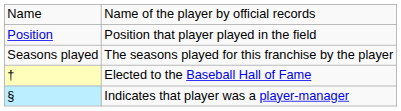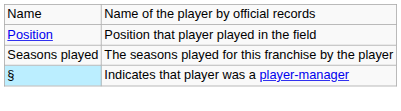 <table class="wikitable">
 <tr>
 <td>Name</td>
 <td>Name of the player by official records</td>
 </tr>
 <tr>
 <td><a href='#'>Position</a></td>
 <td>Position that player played in the field</td>
 </tr>
 <tr>
 <td>Seasons played</td>
 <td>The seasons played for this franchise by the player</td>
 </tr>
 <tr>
-<td style="background-color: #ffffbb">†</td>
-<td>Elected to the <a href='#'>Baseball Hall of Fame</a></td>
-</tr>
-<tr>
 <td bgcolor="#bbeeff">§</td>
 <td>Indicates that player was a <a href='#'>player-manager</a></td>
 </tr>
 </table>
